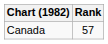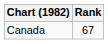 <table class="wikitable">
 <tr>
 <th>Chart (1982)</th>
 <th>Rank</th>
 </tr>
 <tr>
 <td>Canada</td>
-<td style="text-align:center;">57</td>
+<td style="text-align:center;">67</td>
 </tr>
 </table>
